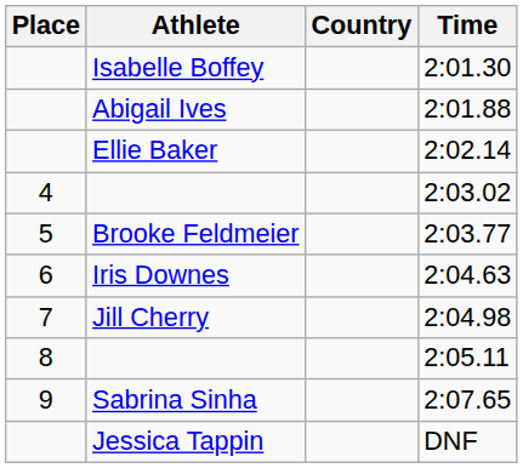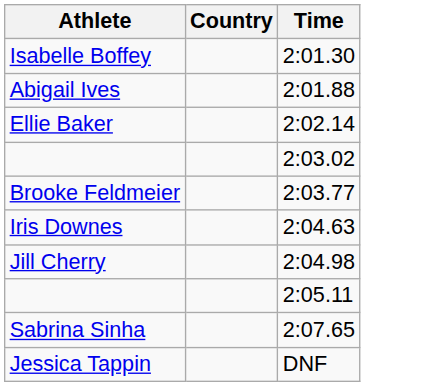 <table class="wikitable">
 <tr>
-<th>Place</th>
 <th>Athlete</th>
 <th>Country</th>
 <th>Time</th>
 </tr>
 <tr>
-<td align=center></td>
 <td><a href='#'>Isabelle Boffey</a></td>
 <td></td>
 <td>2:01.30</td>
 </tr>
 <tr>
-<td align=center></td>
 <td><a href='#'>Abigail Ives</a></td>
 <td></td>
 <td>2:01.88</td>
 </tr>
 <tr>
-<td align=center></td>
 <td><a href='#'>Ellie Baker</a></td>
 <td></td>
 <td>2:02.14</td>
 </tr>
 <tr>
-<td align=center>4</td>
 <td></td>
 <td></td>
 <td>2:03.02</td>
 </tr>
 <tr>
-<td align=center>5</td>
 <td><a href='#'>Brooke Feldmeier</a></td>
 <td></td>
 <td>2:03.77</td>
 </tr>
 <tr>
-<td align=center>6</td>
 <td><a href='#'>Iris Downes</a></td>
 <td></td>
 <td>2:04.63</td>
 </tr>
 <tr>
-<td align=center>7</td>
 <td><a href='#'>Jill Cherry</a></td>
 <td></td>
 <td>2:04.98</td>
 </tr>
 <tr>
-<td align=center>8</td>
 <td></td>
 <td></td>
 <td>2:05.11</td>
 </tr>
 <tr>
-<td align=center>9</td>
 <td><a href='#'>Sabrina Sinha</a></td>
 <td></td>
 <td>2:07.65</td>
 </tr>
 <tr>
-<td align=center></td>
 <td><a href='#'>Jessica Tappin</a></td>
 <td></td>
 <td>DNF</td>
 </tr>
 </table>
